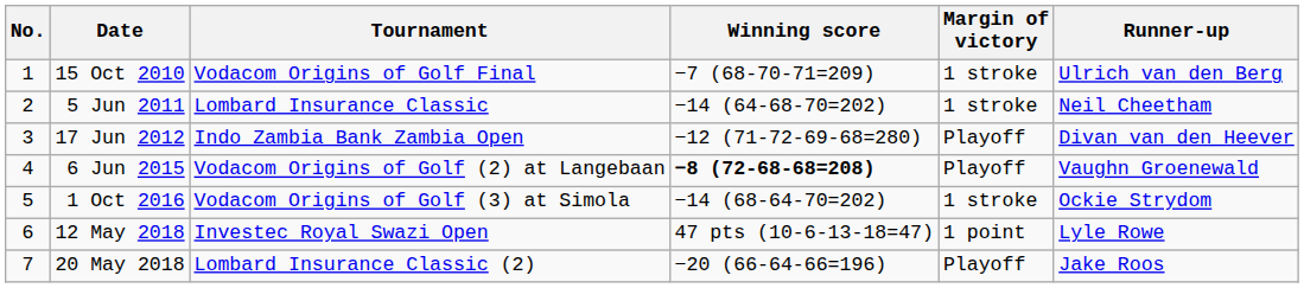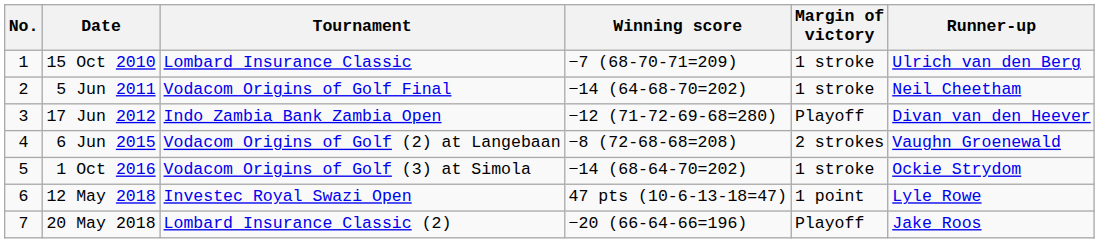 <table class="wikitable" style="font-size:95%;">
 <tr>
 <th>No.</th>
 <th>Date</th>
 <th>Tournament</th>
 <th>Winning score</th>
 <th>Margin of<br>victory</th>
 <th>Runner-up</th>
 </tr>
 <tr>
 <td align=center>1</td>
 <td align=right>15 Oct <a href='#'>2010</a></td>
-<td><a href='#'>Vodacom Origins of Golf Final</a></td>
+<td><a href='#'>Lombard Insurance Classic</a></td>
 <td>−7 (68-70-71=209)</td>
 <td>1 stroke</td>
 <td> <a href='#'>Ulrich van den Berg</a></td>
 </tr>
 <tr>
 <td align=center>2</td>
 <td align=right>5 Jun <a href='#'>2011</a></td>
-<td><a href='#'>Lombard Insurance Classic</a></td>
+<td><a href='#'>Vodacom Origins of Golf Final</a></td>
 <td>−14 (64-68-70=202)</td>
 <td>1 stroke</td>
 <td> <a href='#'>Neil Cheetham</a></td>
 </tr>
 <tr>
 <td align=center>3</td>
 <td align=right>17 Jun <a href='#'>2012</a></td>
 <td><a href='#'>Indo Zambia Bank Zambia Open</a></td>
 <td>−12 (71-72-69-68=280)</td>
 <td>Playoff</td>
 <td> <a href='#'>Divan van den Heever</a></td>
 </tr>
 <tr>
 <td align=center>4</td>
 <td align=right>6 Jun <a href='#'>2015</a></td>
 <td><a href='#'>Vodacom Origins of Golf</a> (2) at Langebaan</td>
-<td><strong>−8 (72-68-68=208)</strong></td>
-<td>Playoff</td>
+<td>−8 (72-68-68=208)</td>
+<td>2 strokes</td>
 <td> <a href='#'>Vaughn Groenewald</a></td>
 </tr>
 <tr>
 <td align=center>5</td>
 <td align=right>1 Oct <a href='#'>2016</a></td>
 <td><a href='#'>Vodacom Origins of Golf</a> (3) at Simola</td>
 <td>−14 (68-64-70=202)</td>
 <td>1 stroke</td>
 <td> <a href='#'>Ockie Strydom</a></td>
 </tr>
 <tr>
 <td align=center>6</td>
 <td align=right>12 May <a href='#'>2018</a></td>
 <td><a href='#'>Investec Royal Swazi Open</a></td>
 <td>47 pts (10-6-13-18=47)</td>
 <td>1 point</td>
 <td> <a href='#'>Lyle Rowe</a></td>
 </tr>
 <tr>
 <td align=center>7</td>
 <td align=right>20 May 2018</td>
 <td><a href='#'>Lombard Insurance Classic</a> (2)</td>
 <td>−20 (66-64-66=196)</td>
 <td>Playoff</td>
 <td> <a href='#'>Jake Roos</a></td>
 </tr>
 </table>
